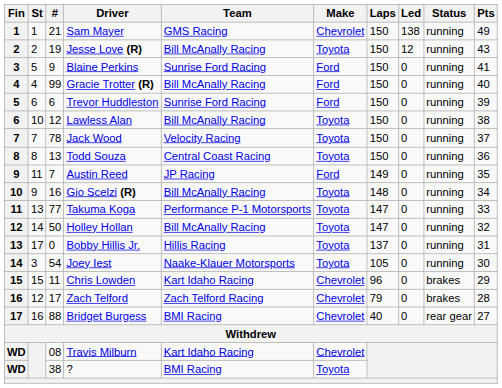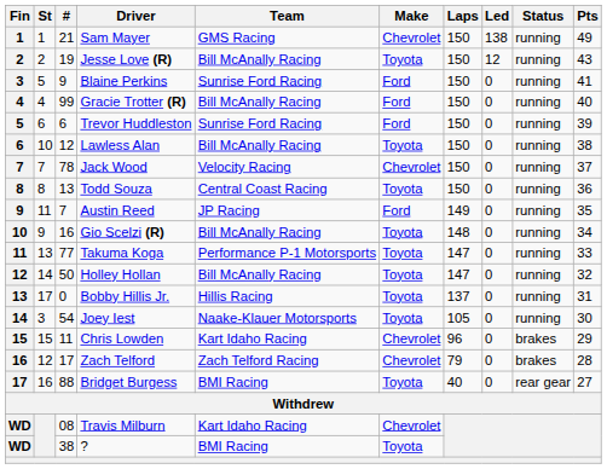 <table class="wikitable" style="font-size:95%">
 <tr>
 <th>Fin</th>
 <th>St</th>
 <th>#</th>
 <th>Driver</th>
 <th>Team</th>
 <th>Make</th>
 <th>Laps</th>
 <th>Led</th>
 <th>Status</th>
 <th>Pts</th>
 </tr>
 <tr>
 <th>1</th>
 <td>1</td>
 <td>21</td>
 <td><a href='#'>Sam Mayer</a></td>
 <td><a href='#'>GMS Racing</a></td>
 <td><a href='#'>Chevrolet</a></td>
 <td>150</td>
 <td>138</td>
 <td>running</td>
 <td>49</td>
 </tr>
 <tr>
 <th>2</th>
 <td>2</td>
 <td>19</td>
 <td><a href='#'>Jesse Love</a> <strong>(R)</strong></td>
 <td><a href='#'>Bill McAnally Racing</a></td>
 <td><a href='#'>Toyota</a></td>
 <td>150</td>
 <td>12</td>
 <td>running</td>
 <td>43</td>
 </tr>
 <tr>
 <th>3</th>
 <td>5</td>
 <td>9</td>
 <td><a href='#'>Blaine Perkins</a></td>
 <td><a href='#'>Sunrise Ford Racing</a></td>
 <td><a href='#'>Ford</a></td>
 <td>150</td>
 <td>0</td>
 <td>running</td>
 <td>41</td>
 </tr>
 <tr>
 <th>4</th>
 <td>4</td>
 <td>99</td>
 <td><a href='#'>Gracie Trotter</a> <strong>(R)</strong></td>
 <td><a href='#'>Bill McAnally Racing</a></td>
 <td><a href='#'>Ford</a></td>
 <td>150</td>
 <td>0</td>
 <td>running</td>
 <td>40</td>
 </tr>
 <tr>
 <th>5</th>
 <td>6</td>
 <td>6</td>
 <td><a href='#'>Trevor Huddleston</a></td>
 <td><a href='#'>Sunrise Ford Racing</a></td>
 <td><a href='#'>Ford</a></td>
 <td>150</td>
 <td>0</td>
 <td>running</td>
 <td>39</td>
 </tr>
 <tr>
 <th>6</th>
 <td>10</td>
 <td>12</td>
 <td><a href='#'>Lawless Alan</a></td>
 <td><a href='#'>Bill McAnally Racing</a></td>
 <td><a href='#'>Toyota</a></td>
 <td>150</td>
 <td>0</td>
 <td>running</td>
 <td>38</td>
 </tr>
 <tr>
 <th>7</th>
 <td>7</td>
 <td>78</td>
 <td><a href='#'>Jack Wood</a></td>
 <td><a href='#'>Velocity Racing</a></td>
-<td><a href='#'>Toyota</a></td>
+<td><a href='#'>Chevrolet</a></td>
 <td>150</td>
 <td>0</td>
 <td>running</td>
 <td>37</td>
 </tr>
 <tr>
 <th>8</th>
 <td>8</td>
 <td>13</td>
 <td><a href='#'>Todd Souza</a></td>
 <td><a href='#'>Central Coast Racing</a></td>
 <td><a href='#'>Toyota</a></td>
 <td>150</td>
 <td>0</td>
 <td>running</td>
 <td>36</td>
 </tr>
 <tr>
 <th>9</th>
 <td>11</td>
 <td>7</td>
 <td><a href='#'>Austin Reed</a></td>
 <td><a href='#'>JP Racing</a></td>
 <td><a href='#'>Ford</a></td>
 <td>149</td>
 <td>0</td>
 <td>running</td>
 <td>35</td>
 </tr>
 <tr>
 <th>10</th>
 <td>9</td>
 <td>16</td>
 <td><a href='#'>Gio Scelzi</a> <strong>(R)</strong></td>
 <td><a href='#'>Bill McAnally Racing</a></td>
 <td><a href='#'>Toyota</a></td>
 <td>148</td>
 <td>0</td>
 <td>running</td>
 <td>34</td>
 </tr>
 <tr>
 <th>11</th>
 <td>13</td>
 <td>77</td>
 <td><a href='#'>Takuma Koga</a></td>
 <td><a href='#'>Performance P-1 Motorsports</a></td>
 <td><a href='#'>Toyota</a></td>
 <td>147</td>
 <td>0</td>
 <td>running</td>
 <td>33</td>
 </tr>
 <tr>
 <th>12</th>
 <td>14</td>
 <td>50</td>
 <td><a href='#'>Holley Hollan</a></td>
 <td><a href='#'>Bill McAnally Racing</a></td>
 <td><a href='#'>Toyota</a></td>
 <td>147</td>
 <td>0</td>
 <td>running</td>
 <td>32</td>
 </tr>
 <tr>
 <th>13</th>
 <td>17</td>
 <td>0</td>
 <td><a href='#'>Bobby Hillis Jr.</a></td>
 <td><a href='#'>Hillis Racing</a></td>
 <td><a href='#'>Toyota</a></td>
 <td>137</td>
 <td>0</td>
 <td>running</td>
 <td>31</td>
 </tr>
 <tr>
 <th>14</th>
 <td>3</td>
 <td>54</td>
 <td><a href='#'>Joey Iest</a></td>
 <td><a href='#'>Naake-Klauer Motorsports</a></td>
 <td><a href='#'>Toyota</a></td>
 <td>105</td>
 <td>0</td>
 <td>running</td>
 <td>30</td>
 </tr>
 <tr>
 <th>15</th>
 <td>15</td>
 <td>11</td>
 <td><a href='#'>Chris Lowden</a></td>
 <td><a href='#'>Kart Idaho Racing</a></td>
 <td><a href='#'>Chevrolet</a></td>
 <td>96</td>
 <td>0</td>
 <td>brakes</td>
 <td>29</td>
 </tr>
 <tr>
 <th>16</th>
 <td>12</td>
 <td>17</td>
 <td><a href='#'>Zach Telford</a></td>
 <td><a href='#'>Zach Telford Racing</a></td>
 <td><a href='#'>Chevrolet</a></td>
 <td>79</td>
 <td>0</td>
 <td>brakes</td>
 <td>28</td>
 </tr>
 <tr>
 <th>17</th>
 <td>16</td>
 <td>88</td>
 <td><a href='#'>Bridget Burgess</a></td>
 <td><a href='#'>BMI Racing</a></td>
-<td><a href='#'>Chevrolet</a></td>
+<td><a href='#'>Toyota</a></td>
 <td>40</td>
 <td>0</td>
 <td>rear gear</td>
 <td>27</td>
 </tr>
 <tr>
 <th colspan="10">Withdrew</th>
 </tr>
 <tr>
 <th>WD</th>
 <th rowspan="2"></th>
 <td>08</td>
 <td><a href='#'>Travis Milburn</a></td>
 <td><a href='#'>Kart Idaho Racing</a></td>
 <td><a href='#'>Chevrolet</a></td>
 <th colspan="4" rowspan="2"></th>
 </tr>
 <tr>
 <th>WD</th>
 <td>38</td>
 <td>?</td>
 <td><a href='#'>BMI Racing</a></td>
 <td><a href='#'>Toyota</a></td>
 </tr>
 <tr>
 <th colspan="10"></th>
 </tr>
 </table>
